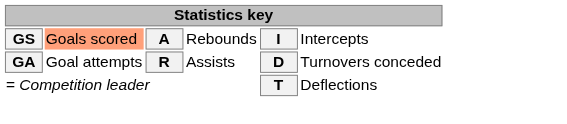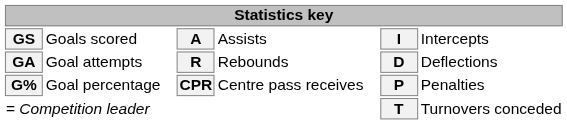 <table class=toccolours>
 <tr>
 <th colspan=6 style="background-color:silver; border:solid 1px gray">Statistics key</th>
 </tr>
 <tr>
 <td width=35px style="background-color:#F2F2F2; border:solid 1px gray; text-align:center"><strong>GS</strong></td>
-<td style="background: lightsalmon;">Goals scored</td>
+<td>Goals scored</td>
 <td width=35px style="background-color:#F2F2F2; border:solid 1px gray; text-align:center"><strong>A</strong></td>
-<td>Rebounds</td>
+<td>Assists</td>
 <td width=30px style="background-color:#F2F2F2; border:solid 1px gray; text-align:center"><strong>I</strong></td>
 <td>Intercepts</td>
 </tr>
 <tr>
 <td width=35px style="background-color:#F2F2F2; border:solid 1px gray; text-align:center"><strong>GA</strong></td>
 <td>Goal attempts</td>
 <td width=35px style="background-color:#F2F2F2; border:solid 1px gray; text-align:center"><strong>R</strong></td>
-<td>Assists</td>
+<td>Rebounds</td>
 <td width=35px style="background-color:#F2F2F2; border:solid 1px gray; text-align:center"><strong>D</strong></td>
-<td>Turnovers conceded</td>
+<td>Deflections</td>
+</tr>
+<tr>
+<td width=35px style="background-color:#F2F2F2; border:solid 1px gray; text-align:center"><strong>G%</strong></td>
+<td style=padding-right:15px>Goal percentage</td>
+<td width=35px style="background-color:#F2F2F2; border:solid 1px gray; text-align:center"><strong>CPR</strong></td>
+<td style=padding-right:15px>Centre pass receives</td>
+<td width=35px style="background-color:#F2F2F2; border:solid 1px gray; text-align:center"><strong>P</strong></td>
+<td>Penalties</td>
 </tr>
 <tr>
 <td colspan=4> = <em>Competition leader</em></td>
 <td width=30px style="background-color:#F2F2F2; border:solid 1px gray; text-align:center"><strong>T</strong></td>
-<td>Deflections</td>
+<td>Turnovers conceded</td>
 </tr>
 </table>
